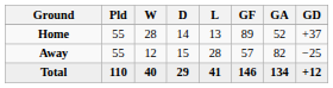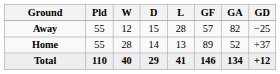 <table class="wikitable" style="text-align: center">
 <tr>
 <th width="120">Ground</th>
 <th width="35">Pld</th>
 <th width="35">W</th>
 <th width="35">D</th>
 <th width="35">L</th>
 <th width="35">GF</th>
 <th width="35">GA</th>
 <th width="35">GD</th>
 </tr>
 <tr>
 </tr>
 <tr>
+<td><strong>Away</strong></td>
+<td>55</td>
+<td>12</td>
+<td>15</td>
+<td>28</td>
+<td>57</td>
+<td>82</td>
+<td>−25</td>
+</tr>
+<tr>
 <td><strong>Home</strong></td>
 <td>55</td>
 <td>28</td>
 <td>14</td>
 <td>13</td>
 <td>89</td>
 <td>52</td>
 <td>+37</td>
-</tr>
-<tr>
-<td><strong>Away</strong></td>
-<td>55</td>
-<td>12</td>
-<td>15</td>
-<td>28</td>
-<td>57</td>
-<td>82</td>
-<td>−25</td>
 </tr>
 <tr bgcolor=#EEEEEE>
 <td><strong>Total</strong></td>
 <td><strong>110</strong></td>
 <td><strong>40</strong></td>
 <td><strong>29</strong></td>
 <td><strong>41</strong></td>
 <td><strong>146</strong></td>
 <td><strong>134</strong></td>
 <td><strong>+12</strong></td>
 </tr>
 </table>
